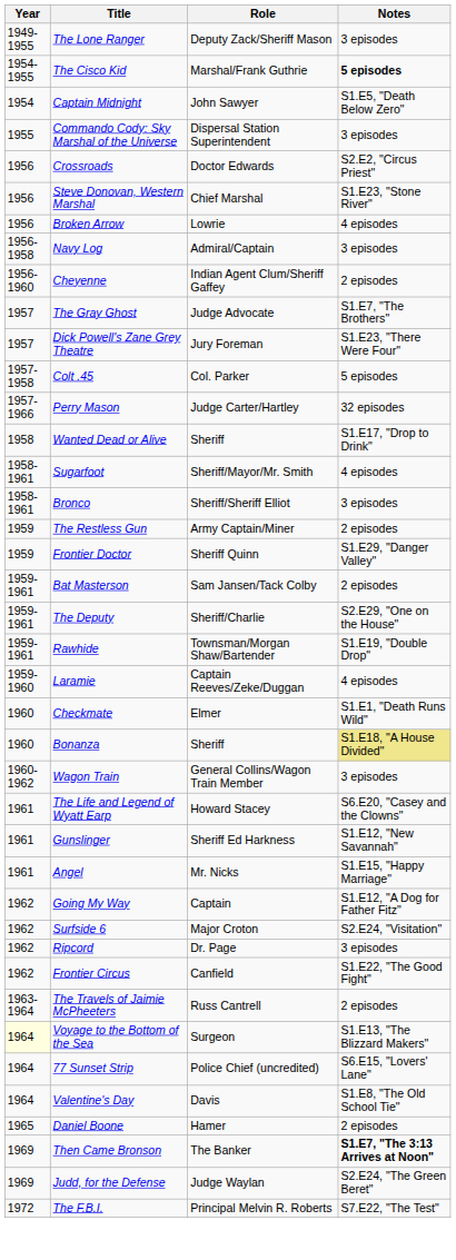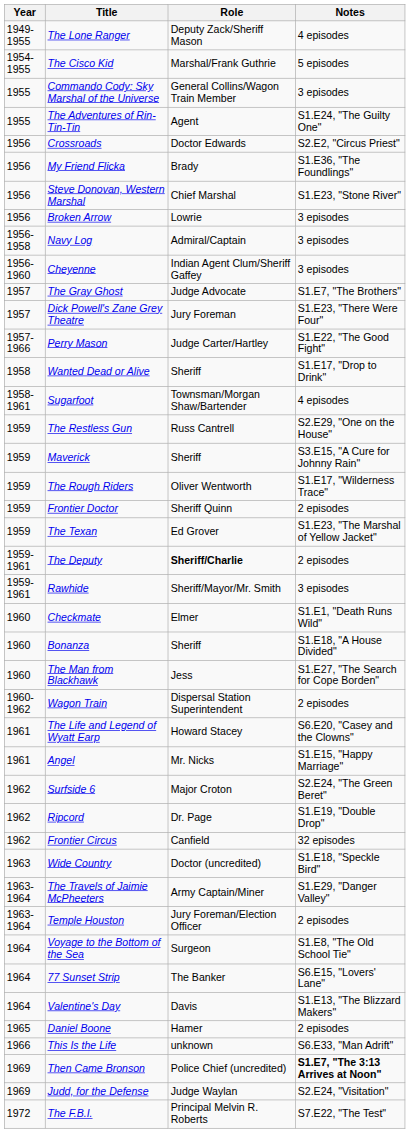 <table class="wikitable">
 <tr>
 <th>Year</th>
 <th>Title</th>
 <th>Role</th>
 <th>Notes</th>
 </tr>
 <tr>
 <td>1949-1955</td>
 <td><em><a href='#'>The Lone Ranger</a></em></td>
 <td>Deputy Zack/Sheriff Mason</td>
-<td>3 episodes</td>
+<td>4 episodes</td>
 </tr>
 <tr>
 <td>1954-1955</td>
 <td><em><a href='#'>The Cisco Kid</a></em></td>
 <td>Marshal/Frank Guthrie</td>
-<td><strong>5 episodes</strong></td>
-</tr>
-<tr>
-<td>1954</td>
-<td><em><a href='#'>Captain Midnight</a></em></td>
-<td>John Sawyer</td>
-<td>S1.E5, "Death Below Zero"</td>
+<td>5 episodes</td>
 </tr>
 <tr>
 <td>1955</td>
 <td><em><a href='#'>Commando Cody: Sky Marshal of the Universe</a></em></td>
-<td>Dispersal Station Superintendent</td>
+<td>General Collins/Wagon Train Member</td>
 <td>3 episodes</td>
+</tr>
+<tr>
+<td>1955</td>
+<td><em><a href='#'>The Adventures of Rin-Tin-Tin</a></em></td>
+<td>Agent</td>
+<td>S1.E24, "The Guilty One"</td>
 </tr>
 <tr>
 <td>1956</td>
 <td><em><a href='#'>Crossroads</a></em></td>
 <td>Doctor Edwards</td>
 <td>S2.E2, "Circus Priest"</td>
+</tr>
+<tr>
+<td>1956</td>
+<td><em><a href='#'>My Friend Flicka</a></em></td>
+<td>Brady</td>
+<td>S1.E36, "The Foundlings"</td>
 </tr>
 <tr>
 <td>1956</td>
 <td><em><a href='#'>Steve Donovan, Western Marshal</a></em></td>
 <td>Chief Marshal</td>
 <td>S1.E23, "Stone River"</td>
 </tr>
 <tr>
 <td>1956</td>
 <td><em><a href='#'>Broken Arrow</a></em></td>
 <td>Lowrie</td>
-<td>4 episodes</td>
+<td>3 episodes</td>
 </tr>
 <tr>
 <td>1956-1958</td>
 <td><em><a href='#'>Navy Log</a></em></td>
 <td>Admiral/Captain</td>
 <td>3 episodes</td>
 </tr>
 <tr>
 <td>1956-1960</td>
 <td><em><a href='#'>Cheyenne</a></em></td>
 <td>Indian Agent Clum/Sheriff Gaffey</td>
-<td>2 episodes</td>
+<td>3 episodes</td>
 </tr>
 <tr>
 <td>1957</td>
 <td><em><a href='#'>The Gray Ghost</a></em></td>
 <td>Judge Advocate</td>
 <td>S1.E7, "The Brothers"</td>
 </tr>
 <tr>
 <td>1957</td>
 <td><em><a href='#'>Dick Powell's Zane Grey Theatre</a></em></td>
 <td>Jury Foreman</td>
 <td>S1.E23, "There Were Four"</td>
 </tr>
 <tr>
-<td>1957-1958</td>
-<td><em><a href='#'>Colt .45</a></em></td>
-<td>Col. Parker</td>
-<td>5 episodes</td>
-</tr>
-<tr>
 <td>1957-1966</td>
 <td><em><a href='#'>Perry Mason</a></em></td>
 <td>Judge Carter/Hartley</td>
-<td>32 episodes</td>
+<td>S1.E22, "The Good Fight"</td>
 </tr>
 <tr>
 <td>1958</td>
 <td><em><a href='#'>Wanted Dead or Alive</a></em></td>
 <td>Sheriff</td>
 <td>S1.E17, "Drop to Drink"</td>
 </tr>
 <tr>
 <td>1958-1961</td>
 <td><em><a href='#'>Sugarfoot</a></em></td>
-<td>Sheriff/Mayor/Mr. Smith</td>
+<td>Townsman/Morgan Shaw/Bartender</td>
 <td>4 episodes</td>
-</tr>
-<tr>
-<td>1958-1961</td>
-<td><em><a href='#'>Bronco</a></em></td>
-<td>Sheriff/Sheriff Elliot</td>
-<td>3 episodes</td>
 </tr>
 <tr>
 <td>1959</td>
 <td><em><a href='#'>The Restless Gun</a></em></td>
-<td>Army Captain/Miner</td>
-<td>2 episodes</td>
+<td>Russ Cantrell</td>
+<td>S2.E29, "One on the House"</td>
+</tr>
+<tr>
+<td>1959</td>
+<td><em><a href='#'>Maverick</a></em></td>
+<td>Sheriff</td>
+<td>S3.E15, "A Cure for Johnny Rain"</td>
+</tr>
+<tr>
+<td>1959</td>
+<td><em><a href='#'>The Rough Riders</a></em></td>
+<td>Oliver Wentworth</td>
+<td>S1.E17, "Wilderness Trace"</td>
 </tr>
 <tr>
 <td>1959</td>
 <td><em><a href='#'>Frontier Doctor</a></em></td>
 <td>Sheriff Quinn</td>
-<td>S1.E29, "Danger Valley"</td>
+<td>2 episodes</td>
+</tr>
+<tr>
+<td>1959</td>
+<td><em><a href='#'>The Texan</a></em></td>
+<td>Ed Grover</td>
+<td>S1.E23, "The Marshal of Yellow Jacket"</td>
 </tr>
 <tr>
 <td>1959-1961</td>
-<td><em><a href='#'>Bat Masterson</a></em></td>
-<td>Sam Jansen/Tack Colby</td>
+<td><em><a href='#'>The Deputy</a></em></td>
+<td><strong>Sheriff/Charlie</strong></td>
 <td>2 episodes</td>
 </tr>
 <tr>
 <td>1959-1961</td>
-<td><em><a href='#'>The Deputy</a></em></td>
-<td>Sheriff/Charlie</td>
-<td>S2.E29, "One on the House"</td>
-</tr>
-<tr>
-<td>1959-1961</td>
 <td><em><a href='#'>Rawhide</a></em></td>
-<td>Townsman/Morgan Shaw/Bartender</td>
-<td>S1.E19, "Double Drop"</td>
-</tr>
-<tr>
-<td>1959-1960</td>
-<td><em><a href='#'>Laramie</a></em></td>
-<td>Captain Reeves/Zeke/Duggan</td>
-<td>4 episodes</td>
+<td>Sheriff/Mayor/Mr. Smith</td>
+<td>3 episodes</td>
 </tr>
 <tr>
 <td>1960</td>
 <td><em><a href='#'>Checkmate</a></em></td>
 <td>Elmer</td>
 <td>S1.E1, "Death Runs Wild"</td>
 </tr>
 <tr>
 <td>1960</td>
 <td><em><a href='#'>Bonanza</a></em></td>
 <td>Sheriff</td>
-<td style="background: khaki;">S1.E18, "A House Divided"</td>
+<td>S1.E18, "A House Divided"</td>
+</tr>
+<tr>
+<td>1960</td>
+<td><em><a href='#'>The Man from Blackhawk</a></em></td>
+<td>Jess</td>
+<td>S1.E27, "The Search for Cope Borden"</td>
 </tr>
 <tr>
 <td>1960-1962</td>
 <td><em><a href='#'>Wagon Train</a></em></td>
-<td>General Collins/Wagon Train Member</td>
-<td>3 episodes</td>
+<td>Dispersal Station Superintendent</td>
+<td>2 episodes</td>
 </tr>
 <tr>
 <td>1961</td>
 <td><em><a href='#'>The Life and Legend of Wyatt Earp</a></em></td>
 <td>Howard Stacey</td>
 <td>S6.E20, "Casey and the Clowns"</td>
 </tr>
 <tr>
 <td>1961</td>
-<td><em><a href='#'>Gunslinger</a></em></td>
-<td>Sheriff Ed Harkness</td>
-<td>S1.E12, "New Savannah"</td>
-</tr>
-<tr>
-<td>1961</td>
 <td><em><a href='#'>Angel</a></em></td>
 <td>Mr. Nicks</td>
 <td>S1.E15, "Happy Marriage"</td>
 </tr>
 <tr>
 <td>1962</td>
-<td><em><a href='#'>Going My Way</a></em></td>
-<td>Captain</td>
-<td>S1.E12, "A Dog for Father Fitz"</td>
-</tr>
-<tr>
-<td>1962</td>
 <td><em><a href='#'>Surfside 6</a></em></td>
 <td>Major Croton</td>
-<td>S2.E24, "Visitation"</td>
+<td>S2.E24, "The Green Beret"</td>
 </tr>
 <tr>
 <td>1962</td>
 <td><em><a href='#'>Ripcord</a></em></td>
 <td>Dr. Page</td>
-<td>3 episodes</td>
+<td>S1.E19, "Double Drop"</td>
 </tr>
 <tr>
 <td>1962</td>
 <td><em><a href='#'>Frontier Circus</a></em></td>
 <td>Canfield</td>
-<td>S1.E22, "The Good Fight"</td>
+<td>32 episodes</td>
+</tr>
+<tr>
+<td>1963</td>
+<td><em><a href='#'>Wide Country</a></em></td>
+<td>Doctor (uncredited)</td>
+<td>S1.E18, "Speckle Bird"</td>
 </tr>
 <tr>
 <td>1963-1964</td>
 <td><em><a href='#'>The Travels of Jaimie McPheeters</a></em></td>
-<td>Russ Cantrell</td>
+<td>Army Captain/Miner</td>
+<td>S1.E29, "Danger Valley"</td>
+</tr>
+<tr>
+<td>1963-1964</td>
+<td><em><a href='#'>Temple Houston</a></em></td>
+<td>Jury Foreman/Election Officer</td>
 <td>2 episodes</td>
 </tr>
 <tr>
-<td style="background: lightyellow;">1964</td>
+<td>1964</td>
 <td><em><a href='#'>Voyage to the Bottom of the Sea</a></em></td>
 <td>Surgeon</td>
-<td>S1.E13, "The Blizzard Makers"</td>
+<td>S1.E8, "The Old School Tie"</td>
 </tr>
 <tr>
 <td>1964</td>
 <td><em><a href='#'>77 Sunset Strip</a></em></td>
-<td>Police Chief (uncredited)</td>
+<td>The Banker</td>
 <td>S6.E15, "Lovers' Lane"</td>
 </tr>
 <tr>
 <td>1964</td>
 <td><em><a href='#'>Valentine's Day</a></em></td>
 <td>Davis</td>
-<td>S1.E8, "The Old School Tie"</td>
+<td>S1.E13, "The Blizzard Makers"</td>
 </tr>
 <tr>
 <td>1965</td>
 <td><em><a href='#'>Daniel Boone</a></em></td>
 <td>Hamer</td>
 <td>2 episodes</td>
 </tr>
 <tr>
+<td>1966</td>
+<td><em><a href='#'>This Is the Life</a></em></td>
+<td>unknown</td>
+<td>S6.E33, "Man Adrift"</td>
+</tr>
+<tr>
 <td>1969</td>
 <td><em><a href='#'>Then Came Bronson</a></em></td>
-<td>The Banker</td>
+<td>Police Chief (uncredited)</td>
 <td><strong>S1.E7, "The 3:13 Arrives at Noon"</strong></td>
 </tr>
 <tr>
 <td>1969</td>
 <td><em><a href='#'>Judd, for the Defense</a></em></td>
 <td>Judge Waylan</td>
-<td>S2.E24, "The Green Beret"</td>
+<td>S2.E24, "Visitation"</td>
 </tr>
 <tr>
 <td>1972</td>
 <td><em><a href='#'>The F.B.I.</a></em></td>
 <td>Principal Melvin R. Roberts</td>
 <td>S7.E22, "The Test"</td>
 </tr>
 </table>
